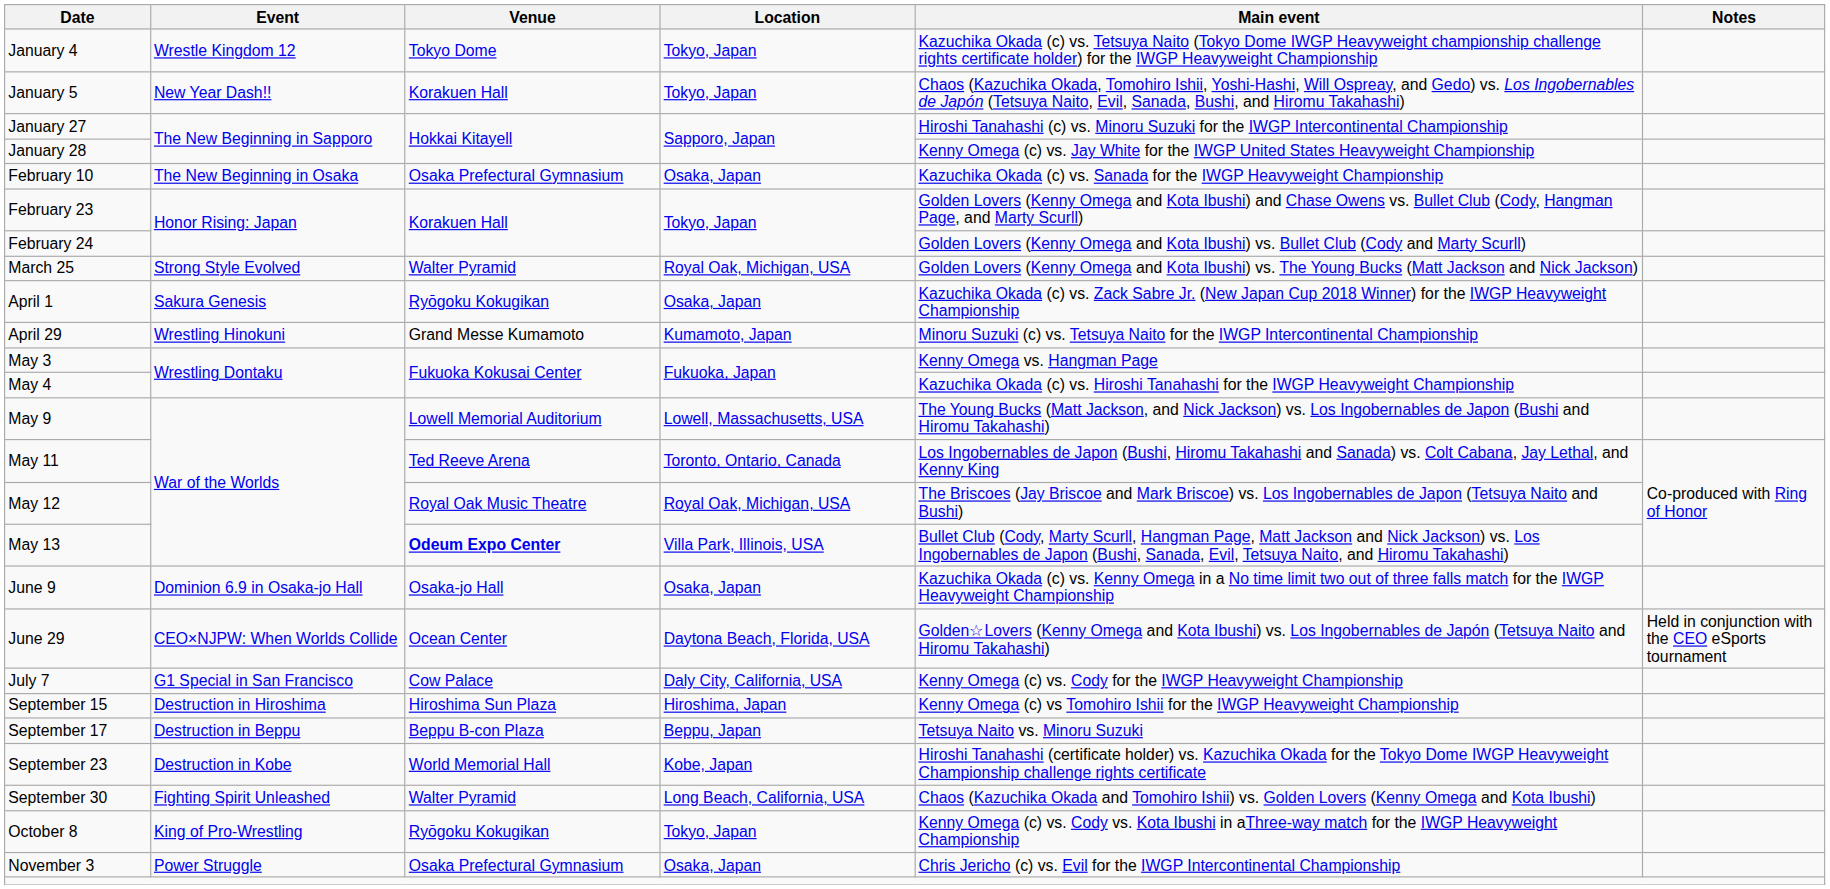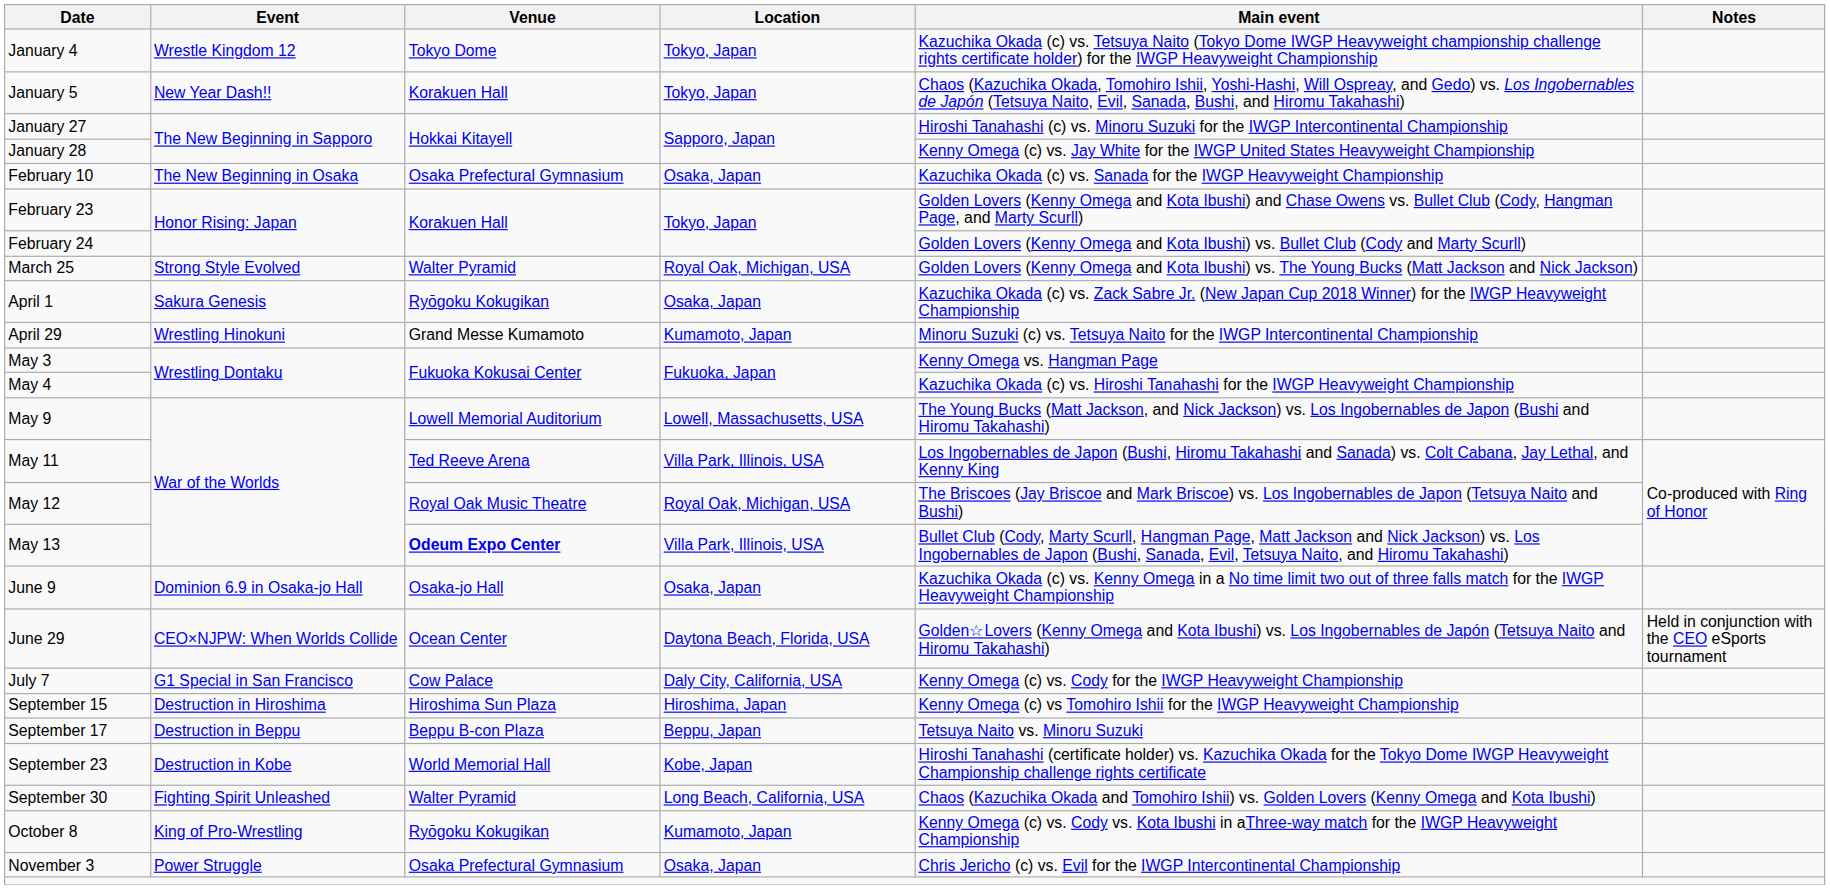 <table class="sortable wikitable succession-box" style="font-size:85%;">
 <tr>
 <th width=8%>Date</th>
 <th width=14%>Event</th>
 <th width=14%>Venue</th>
 <th width=14%>Location</th>
 <th width=40%>Main event</th>
 <th width=14%>Notes</th>
 </tr>
 <tr>
 <td>January 4</td>
 <td><a href='#'>Wrestle Kingdom 12</a></td>
 <td><a href='#'>Tokyo Dome</a></td>
 <td><a href='#'>Tokyo, Japan</a></td>
 <td><a href='#'>Kazuchika Okada</a> (c) vs. <a href='#'>Tetsuya Naito</a> (<a href='#'>Tokyo Dome IWGP Heavyweight championship challenge rights certificate holder</a>)  for the <a href='#'>IWGP Heavyweight Championship</a></td>
 <td></td>
 </tr>
 <tr>
 <td>January 5</td>
 <td><a href='#'>New Year Dash!!</a></td>
 <td><a href='#'>Korakuen Hall</a></td>
 <td><a href='#'>Tokyo, Japan</a></td>
 <td><a href='#'>Chaos</a> (<a href='#'>Kazuchika Okada</a>, <a href='#'>Tomohiro Ishii</a>, <a href='#'>Yoshi-Hashi</a>, <a href='#'>Will Ospreay</a>, and <a href='#'>Gedo</a>) vs. <em><a href='#'>Los Ingobernables de Japón</a></em> (<a href='#'>Tetsuya Naito</a>, <a href='#'>Evil</a>, <a href='#'>Sanada</a>, <a href='#'>Bushi</a>, and <a href='#'>Hiromu Takahashi</a>)</td>
 <td></td>
 </tr>
 <tr>
 <td>January 27</td>
 <td rowspan="2"><a href='#'>The New Beginning in Sapporo</a></td>
 <td rowspan="2"><a href='#'>Hokkai Kitayell</a></td>
 <td rowspan="2"><a href='#'>Sapporo, Japan</a></td>
 <td><a href='#'>Hiroshi Tanahashi</a> (c) vs. <a href='#'>Minoru Suzuki</a> for the <a href='#'>IWGP Intercontinental Championship</a></td>
 <td></td>
 </tr>
 <tr>
 <td>January 28</td>
 <td><a href='#'>Kenny Omega</a> (c) vs. <a href='#'>Jay White</a> for the <a href='#'>IWGP United States Heavyweight Championship</a></td>
 <td></td>
 </tr>
 <tr>
 <td>February 10</td>
 <td><a href='#'>The New Beginning in Osaka</a></td>
 <td><a href='#'>Osaka Prefectural Gymnasium</a></td>
 <td><a href='#'>Osaka, Japan</a></td>
 <td><a href='#'>Kazuchika Okada</a> (c) vs. <a href='#'>Sanada</a> for the <a href='#'>IWGP Heavyweight Championship</a></td>
 <td></td>
 </tr>
 <tr>
 <td>February 23</td>
 <td rowspan="2"><a href='#'>Honor Rising: Japan</a></td>
 <td rowspan="2"><a href='#'>Korakuen Hall</a></td>
 <td rowspan="2"><a href='#'>Tokyo, Japan</a></td>
 <td><a href='#'>Golden Lovers</a> (<a href='#'>Kenny Omega</a> and <a href='#'>Kota Ibushi</a>) and <a href='#'>Chase Owens</a> vs. <a href='#'>Bullet Club</a> (<a href='#'>Cody</a>, <a href='#'>Hangman Page</a>, and <a href='#'>Marty Scurll</a>)</td>
 <td></td>
 </tr>
 <tr>
 <td>February 24</td>
 <td><a href='#'>Golden Lovers</a> (<a href='#'>Kenny Omega</a> and <a href='#'>Kota Ibushi</a>) vs. <a href='#'>Bullet Club</a> (<a href='#'>Cody</a> and <a href='#'>Marty Scurll</a>)</td>
 </tr>
 <tr>
 <td>March 25</td>
 <td><a href='#'>Strong Style Evolved</a></td>
 <td><a href='#'>Walter Pyramid</a></td>
 <td><a href='#'>Royal Oak, Michigan, USA</a></td>
 <td><a href='#'>Golden Lovers</a> (<a href='#'>Kenny Omega</a> and <a href='#'>Kota Ibushi</a>) vs. <a href='#'>The Young Bucks</a> (<a href='#'>Matt Jackson</a> and <a href='#'>Nick Jackson</a>)</td>
 <td></td>
 </tr>
 <tr>
 <td>April 1</td>
 <td><a href='#'>Sakura Genesis</a></td>
 <td><a href='#'>Ryōgoku Kokugikan</a></td>
 <td><a href='#'>Osaka, Japan</a></td>
 <td><a href='#'>Kazuchika Okada</a> (c) vs. <a href='#'>Zack Sabre Jr.</a> (<a href='#'>New Japan Cup 2018 Winner</a>) for the <a href='#'>IWGP Heavyweight Championship</a></td>
 <td></td>
 </tr>
 <tr>
 <td>April 29</td>
 <td><a href='#'>Wrestling Hinokuni</a></td>
 <td>Grand Messe Kumamoto</td>
 <td><a href='#'>Kumamoto, Japan</a></td>
 <td><a href='#'>Minoru Suzuki</a> (c) vs. <a href='#'>Tetsuya Naito</a> for the <a href='#'>IWGP Intercontinental Championship</a></td>
 <td></td>
 </tr>
 <tr>
 <td>May 3</td>
 <td rowspan="2"><a href='#'>Wrestling Dontaku</a></td>
 <td rowspan="2"><a href='#'>Fukuoka Kokusai Center</a></td>
 <td rowspan="2"><a href='#'>Fukuoka, Japan</a></td>
 <td><a href='#'>Kenny Omega</a> vs. <a href='#'>Hangman Page</a></td>
 <td></td>
 </tr>
 <tr>
 <td>May 4</td>
 <td><a href='#'>Kazuchika Okada</a> (c) vs. <a href='#'>Hiroshi Tanahashi</a> for the <a href='#'>IWGP Heavyweight Championship</a></td>
 <td></td>
 </tr>
 <tr>
 <td>May 9</td>
 <td rowspan="4"><a href='#'>War of the Worlds</a></td>
 <td><a href='#'>Lowell Memorial Auditorium</a></td>
 <td><a href='#'>Lowell, Massachusetts, USA</a></td>
 <td><a href='#'>The Young Bucks</a> (<a href='#'>Matt Jackson</a>, and <a href='#'>Nick Jackson</a>) vs. <a href='#'>Los Ingobernables de Japon</a> (<a href='#'>Bushi</a> and <a href='#'>Hiromu Takahashi</a>)</td>
 <td></td>
 </tr>
 <tr>
 <td>May 11</td>
 <td><a href='#'>Ted Reeve Arena</a></td>
-<td><a href='#'>Toronto, Ontario, Canada</a></td>
+<td><a href='#'>Villa Park, Illinois, USA</a></td>
 <td><a href='#'>Los Ingobernables de Japon</a> (<a href='#'>Bushi</a>, <a href='#'>Hiromu Takahashi</a> and <a href='#'>Sanada</a>) vs. <a href='#'>Colt Cabana</a>, <a href='#'>Jay Lethal</a>, and <a href='#'>Kenny King</a></td>
 <td rowspan="3">Co-produced with <a href='#'>Ring of Honor</a></td>
 </tr>
 <tr>
 <td>May 12</td>
 <td><a href='#'>Royal Oak Music Theatre</a></td>
 <td><a href='#'>Royal Oak, Michigan, USA</a></td>
 <td><a href='#'>The Briscoes</a> (<a href='#'>Jay Briscoe</a> and <a href='#'>Mark Briscoe</a>) vs. <a href='#'>Los Ingobernables de Japon</a> (<a href='#'>Tetsuya Naito</a> and <a href='#'>Bushi</a>)</td>
 </tr>
 <tr>
 <td>May 13</td>
 <td><strong><a href='#'>Odeum Expo Center</a></strong></td>
 <td><a href='#'>Villa Park, Illinois, USA</a></td>
 <td><a href='#'>Bullet Club</a> (<a href='#'>Cody</a>, <a href='#'>Marty Scurll</a>, <a href='#'>Hangman Page</a>, <a href='#'>Matt Jackson</a> and <a href='#'>Nick Jackson</a>) vs. <a href='#'>Los Ingobernables de Japon</a> (<a href='#'>Bushi</a>, <a href='#'>Sanada</a>, <a href='#'>Evil</a>, <a href='#'>Tetsuya Naito</a>, and <a href='#'>Hiromu Takahashi</a>)</td>
 </tr>
 <tr>
 <td>June 9</td>
 <td><a href='#'>Dominion 6.9 in Osaka-jo Hall</a></td>
 <td><a href='#'>Osaka-jo Hall</a></td>
 <td><a href='#'>Osaka, Japan</a></td>
 <td><a href='#'>Kazuchika Okada</a> (c) vs. <a href='#'>Kenny Omega</a> in a <a href='#'>No time limit two out of three falls match</a> for the <a href='#'>IWGP Heavyweight Championship</a></td>
 <td></td>
 </tr>
 <tr>
 <td>June 29</td>
 <td><a href='#'>CEO×NJPW: When Worlds Collide</a></td>
 <td><a href='#'>Ocean Center</a></td>
 <td><a href='#'>Daytona Beach, Florida, USA</a></td>
 <td><a href='#'>Golden☆Lovers</a> (<a href='#'>Kenny Omega</a> and <a href='#'>Kota Ibushi</a>) vs. <a href='#'>Los Ingobernables de Japón</a> (<a href='#'>Tetsuya Naito</a> and <a href='#'>Hiromu Takahashi</a>)</td>
 <td>Held in conjunction with the <a href='#'>CEO</a> eSports tournament</td>
 </tr>
 <tr>
 <td>July 7</td>
 <td><a href='#'>G1 Special in San Francisco</a></td>
 <td><a href='#'>Cow Palace</a></td>
 <td><a href='#'>Daly City, California, USA</a></td>
 <td><a href='#'>Kenny Omega</a> (c) vs. <a href='#'>Cody</a> for the <a href='#'>IWGP Heavyweight Championship</a></td>
 <td></td>
 </tr>
 <tr>
 <td>September 15</td>
 <td><a href='#'>Destruction in Hiroshima</a></td>
 <td><a href='#'>Hiroshima Sun Plaza</a></td>
 <td><a href='#'>Hiroshima, Japan</a></td>
 <td><a href='#'>Kenny Omega</a> (c) vs <a href='#'>Tomohiro Ishii</a> for the <a href='#'>IWGP Heavyweight Championship</a></td>
 <td></td>
 </tr>
 <tr>
 <td>September 17</td>
 <td><a href='#'>Destruction in Beppu</a></td>
 <td><a href='#'>Beppu B-con Plaza</a></td>
 <td><a href='#'>Beppu, Japan</a></td>
 <td><a href='#'>Tetsuya Naito</a> vs. <a href='#'>Minoru Suzuki</a></td>
 <td></td>
 </tr>
 <tr>
 <td>September 23</td>
 <td><a href='#'>Destruction in Kobe</a></td>
 <td><a href='#'>World Memorial Hall</a></td>
 <td><a href='#'>Kobe, Japan</a></td>
 <td><a href='#'>Hiroshi Tanahashi</a> (certificate holder) vs. <a href='#'>Kazuchika Okada</a> for the <a href='#'>Tokyo Dome IWGP Heavyweight Championship challenge rights certificate</a></td>
 <td></td>
 </tr>
 <tr>
 <td>September 30</td>
 <td><a href='#'>Fighting Spirit Unleashed</a></td>
 <td><a href='#'>Walter Pyramid</a></td>
 <td><a href='#'>Long Beach, California, USA</a></td>
 <td><a href='#'>Chaos</a> (<a href='#'>Kazuchika Okada</a> and <a href='#'>Tomohiro Ishii</a>) vs. <a href='#'>Golden Lovers</a> (<a href='#'>Kenny Omega</a> and <a href='#'>Kota Ibushi</a>)</td>
 <td></td>
 </tr>
 <tr>
 <td>October 8</td>
 <td><a href='#'>King of Pro-Wrestling</a></td>
 <td><a href='#'>Ryōgoku Kokugikan</a></td>
-<td><a href='#'>Tokyo, Japan</a></td>
+<td><a href='#'>Kumamoto, Japan</a></td>
 <td><a href='#'>Kenny Omega</a> (c) vs. <a href='#'>Cody</a> vs. <a href='#'>Kota Ibushi</a> in a<a href='#'>Three-way match</a> for the <a href='#'>IWGP Heavyweight Championship</a></td>
 <td></td>
 </tr>
 <tr>
 <td>November 3</td>
 <td><a href='#'>Power Struggle</a></td>
 <td><a href='#'>Osaka Prefectural Gymnasium</a></td>
 <td><a href='#'>Osaka, Japan</a></td>
 <td><a href='#'>Chris Jericho</a> (c) vs. <a href='#'>Evil</a> for the <a href='#'>IWGP Intercontinental Championship</a></td>
 <td></td>
 </tr>
 <tr>
 <td colspan=6></td>
 </tr>
 </table>
